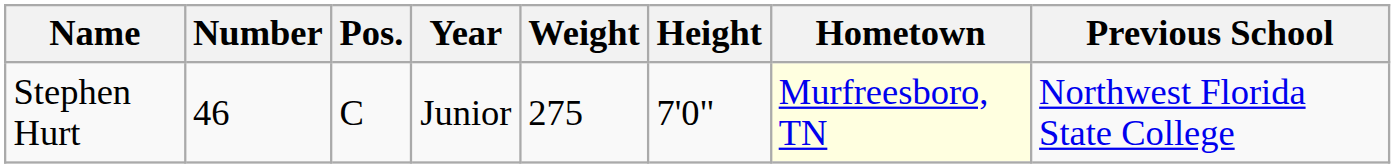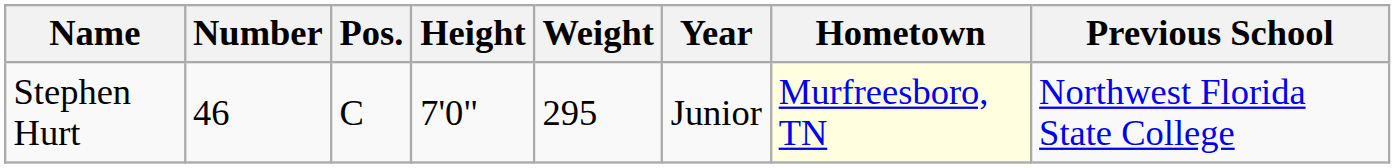 <table class="wikitable sortable" border="1">
 <tr>
 <th>Name</th>
 <th>Number</th>
 <th>Pos.</th>
+<th>Height</th>
+<th>Weight</th>
 <th>Year</th>
-<th>Weight</th>
-<th>Height</th>
 <th>Hometown</th>
 <th class="unsortable">Previous School</th>
 </tr>
 <tr>
 <td sortname>Stephen Hurt</td>
 <td>46</td>
 <td>C</td>
+<td>7'0"</td>
+<td>295</td>
 <td>Junior</td>
-<td>275</td>
-<td>7'0"</td>
 <td style="background: lightyellow;"><a href='#'>Murfreesboro, TN</a></td>
 <td><a href='#'>Northwest Florida State College</a></td>
 </tr>
 </table>
